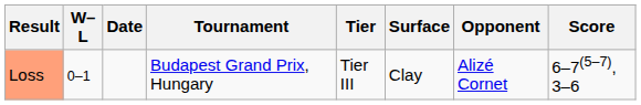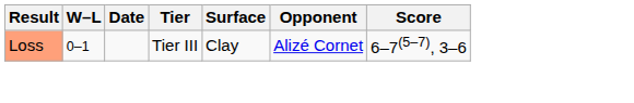 <table class="sortable wikitable">
 <tr>
 <th>Result</th>
 <th class="unsortable">W–L</th>
 <th>Date</th>
-<th>Tournament</th>
 <th>Tier</th>
 <th>Surface</th>
 <th>Opponent</th>
 <th class="unsortable">Score</th>
 </tr>
 <tr>
 <td bgcolor="FFA07A">Loss</td>
 <td><small>0–1</small></td>
 <td><a href='#'></a></td>
-<td><a href='#'>Budapest Grand Prix</a>, Hungary</td>
 <td>Tier III</td>
 <td>Clay</td>
 <td> <a href='#'>Alizé Cornet</a></td>
 <td>6–7<sup>(5–7)</sup>, 3–6</td>
 </tr>
 </table>
